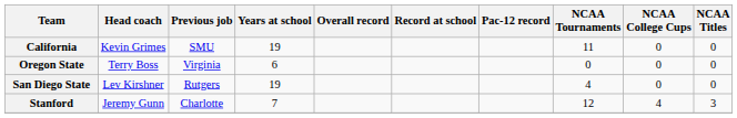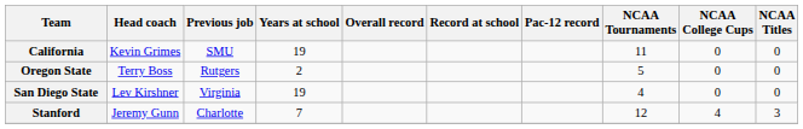 <table class="wikitable sortable" style="text-align: center;font-size:90%;">
 <tr>
 <th width="110">Team</th>
 <th>Head coach</th>
 <th>Previous job</th>
 <th>Years at school</th>
 <th>Overall record</th>
 <th>Record at school</th>
 <th>Pac-12 record</th>
 <th>NCAA<br>Tournaments</th>
 <th>NCAA<br>College Cups</th>
 <th>NCAA<br>Titles</th>
 </tr>
 <tr>
 <th style=>California</th>
 <td><a href='#'>Kevin Grimes</a></td>
 <td><a href='#'>SMU</a></td>
 <td>19</td>
 <td></td>
 <td></td>
 <td></td>
 <td>11</td>
 <td>0</td>
 <td>0</td>
 </tr>
 <tr>
 <th style=>Oregon State</th>
 <td><a href='#'>Terry Boss</a></td>
-<td><a href='#'>Virginia</a></td>
-<td>6</td>
+<td><a href='#'>Rutgers</a></td>
+<td>2</td>
 <td></td>
 <td></td>
 <td></td>
-<td>0</td>
+<td>5</td>
 <td>0</td>
 <td>0</td>
 </tr>
 <tr>
 <th style=>San Diego State</th>
 <td><a href='#'>Lev Kirshner</a></td>
-<td><a href='#'>Rutgers</a></td>
+<td><a href='#'>Virginia</a></td>
 <td>19</td>
 <td></td>
 <td></td>
 <td></td>
 <td>4</td>
 <td>0</td>
 <td>0</td>
 </tr>
 <tr>
 <th style=>Stanford</th>
 <td><a href='#'>Jeremy Gunn</a></td>
 <td><a href='#'>Charlotte</a></td>
 <td>7</td>
 <td></td>
 <td></td>
 <td></td>
 <td>12</td>
 <td>4</td>
 <td>3</td>
 </tr>
 <tr>
 </tr>
 </table>
